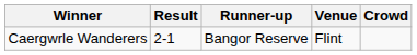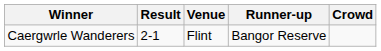 <table class="wikitable">
 <tr>
 <th>Winner</th>
 <th>Result</th>
+<th>Venue</th>
 <th>Runner-up</th>
-<th>Venue</th>
 <th>Crowd</th>
 </tr>
 <tr>
 <td>Caergwrle Wanderers</td>
 <td>2-1</td>
+<td>Flint</td>
 <td>Bangor Reserve</td>
-<td>Flint</td>
 <td></td>
 </tr>
 </table>
